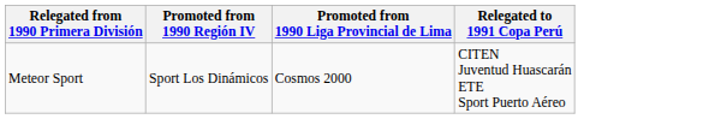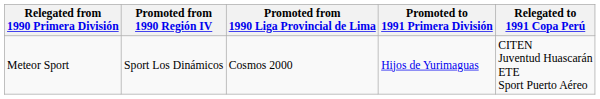 <table class="wikitable">
 <tr>
 <th>Relegated from<br><a href='#'>1990 Primera División</a></th>
 <th>Promoted from<br><a href='#'>1990 Región IV</a></th>
 <th>Promoted from<br><a href='#'>1990 Liga Provincial de Lima</a></th>
+<th>Promoted to<br><a href='#'>1991 Primera División</a></th>
 <th>Relegated to<br><a href='#'>1991 Copa Perú</a></th>
 </tr>
 <tr>
 <td> Meteor Sport </td>
 <td> Sport Los Dinámicos </td>
 <td> Cosmos 2000 </td>
+<td> <a href='#'>Hijos de Yurimaguas</a> </td>
 <td> CITEN <br> Juventud Huascarán <br> ETE <br> Sport Puerto Aéreo </td>
 </tr>
 </table>
